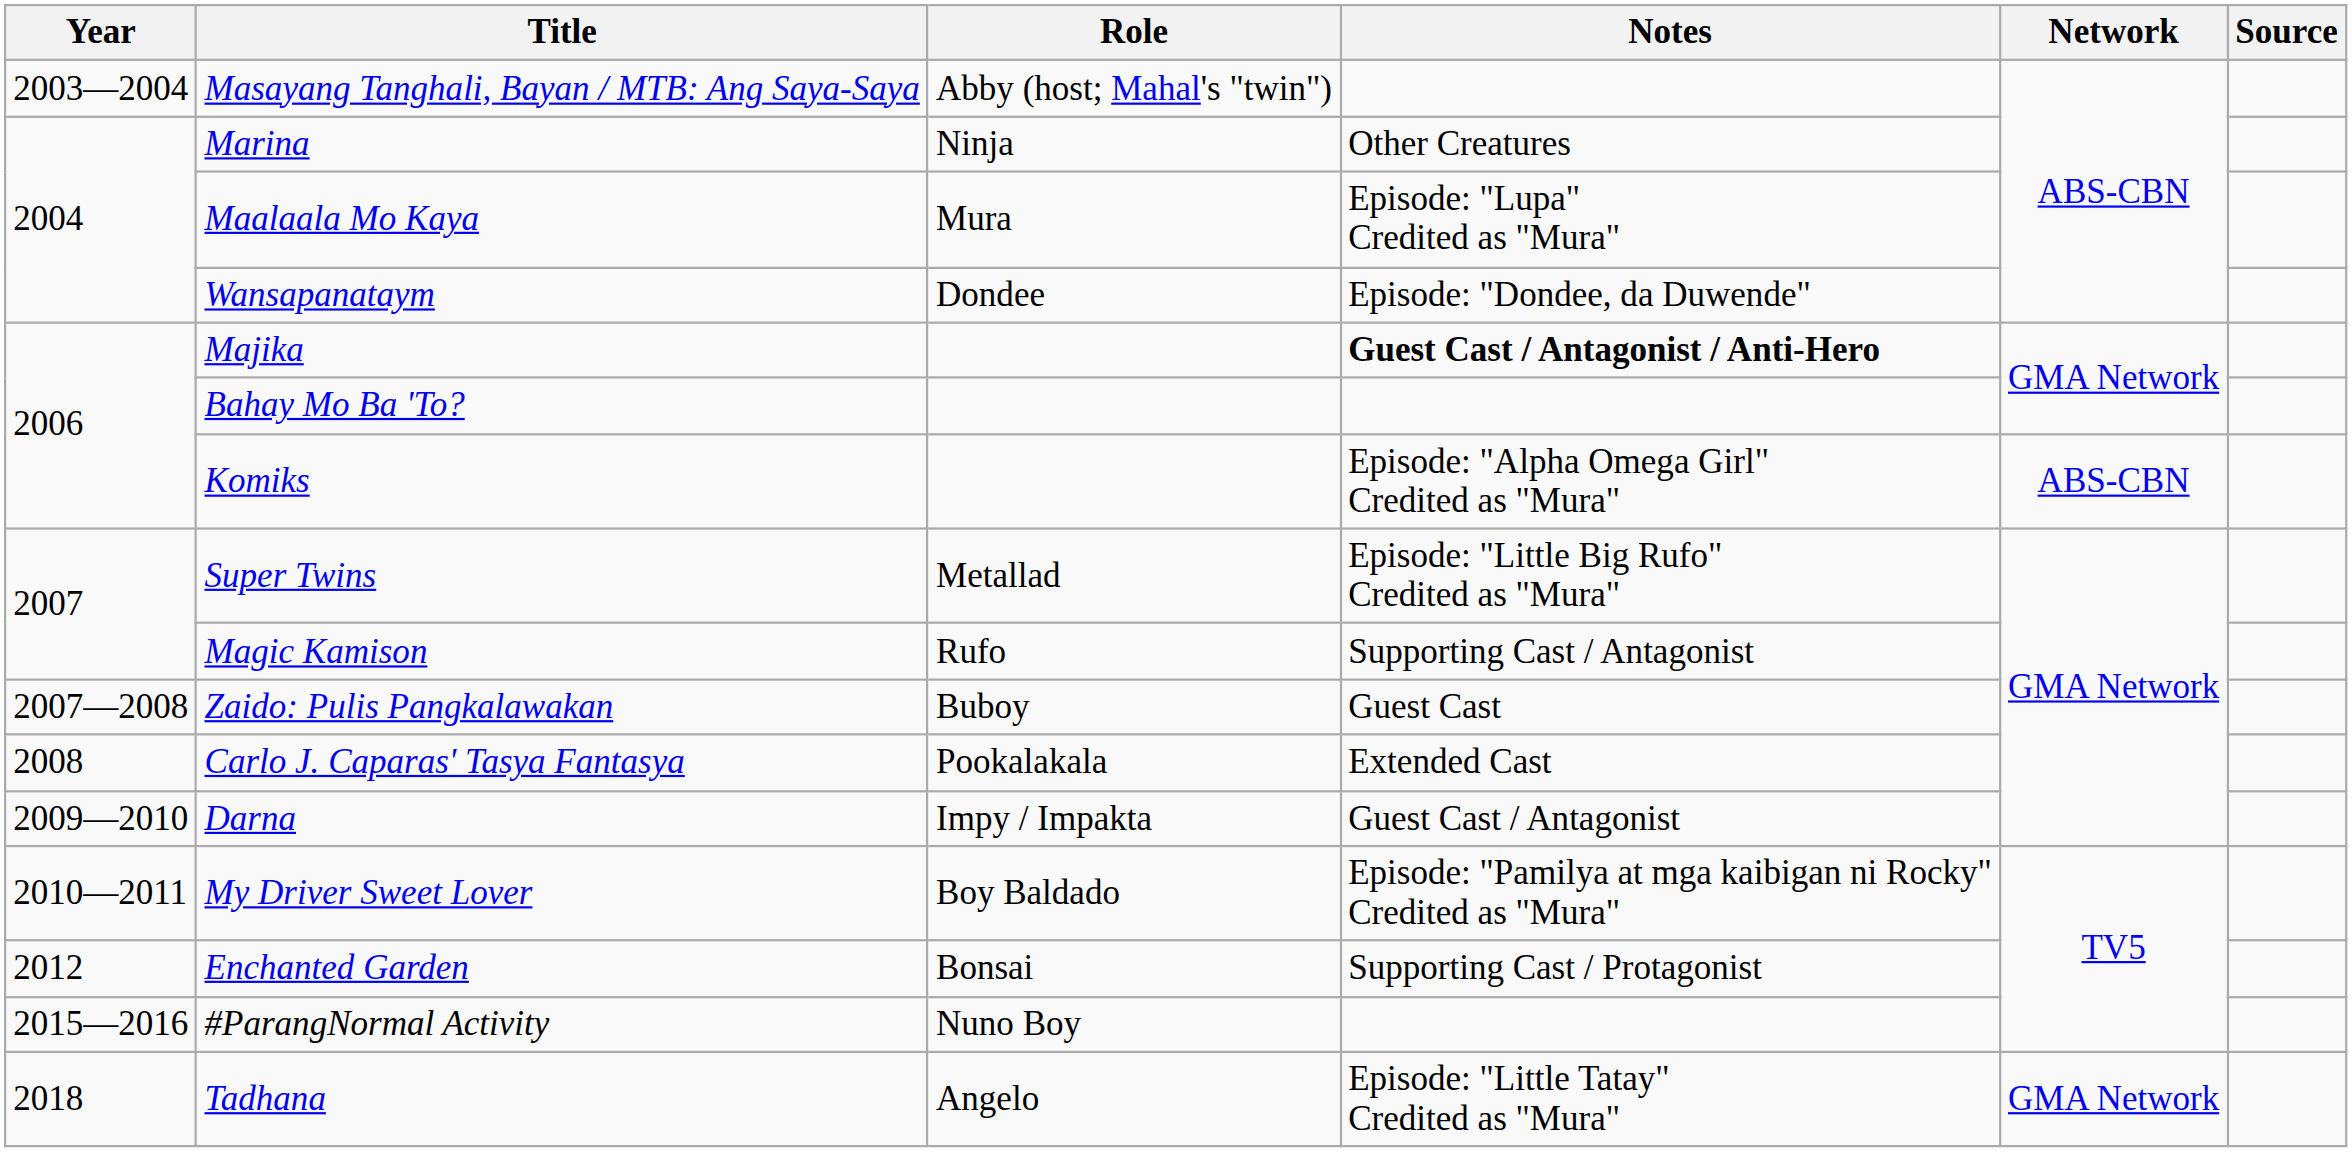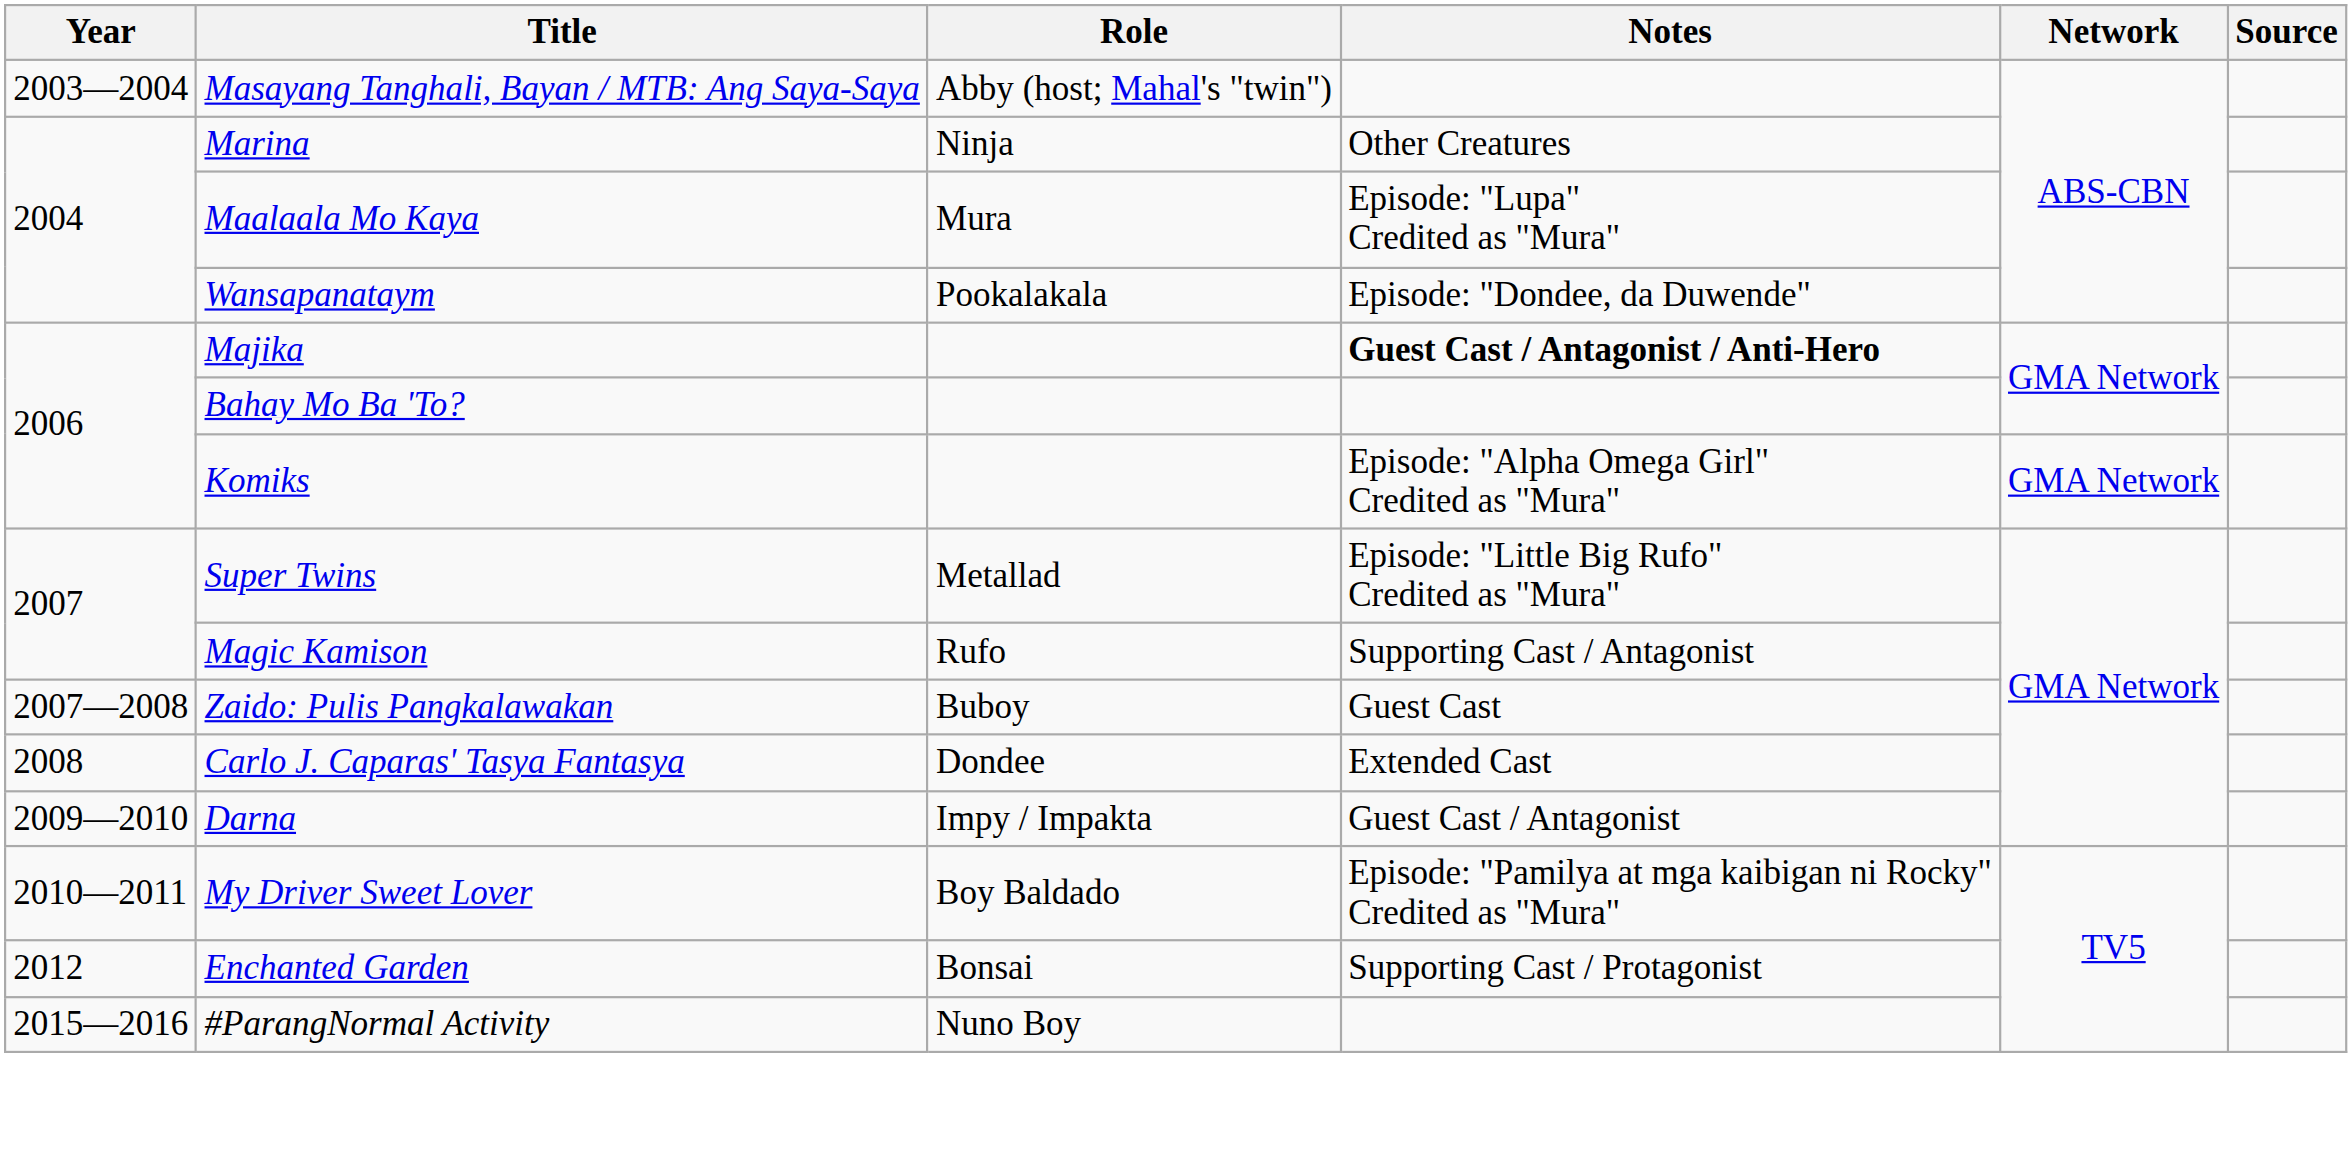 <table class="wikitable">
 <tr>
 <th>Year</th>
 <th>Title</th>
 <th>Role</th>
 <th>Notes</th>
 <th>Network</th>
 <th>Source</th>
 </tr>
 <tr>
 <td>2003—2004</td>
 <td><em><a href='#'> Masayang Tanghali, Bayan / MTB: Ang Saya-Saya</a></em></td>
 <td>Abby (host; <a href='#'>Mahal</a>'s "twin")</td>
 <td></td>
 <td Rowspan="4" style="text-align:center;"><a href='#'>ABS-CBN</a></td>
 <td></td>
 </tr>
 <tr>
 <td Rowspan="3">2004</td>
 <td><em><a href='#'> Marina</a></em></td>
 <td>Ninja</td>
 <td>Other Creatures</td>
 <td></td>
 </tr>
 <tr>
 <td><em><a href='#'>Maalaala Mo Kaya</a></em></td>
 <td>Mura</td>
 <td>Episode: "Lupa" <br> Credited as "Mura"</td>
 <td></td>
 </tr>
 <tr>
 <td><em><a href='#'>Wansapanataym</a></em></td>
-<td>Dondee</td>
+<td>Pookalakala</td>
 <td>Episode: "Dondee, da Duwende"</td>
 <td></td>
 </tr>
 <tr>
 <td Rowspan="3">2006</td>
 <td><em><a href='#'>Majika</a></em> </td>
 <td></td>
 <td><strong>Guest Cast / Antagonist / Anti-Hero</strong></td>
 <td Rowspan="2" style="text-align:center;"><a href='#'>GMA Network</a></td>
 <td></td>
 </tr>
 <tr>
 <td><em><a href='#'>Bahay Mo Ba 'To?</a></em></td>
 <td></td>
 <td></td>
 <td></td>
 </tr>
 <tr>
 <td><em><a href='#'> Komiks</a></em></td>
 <td></td>
 <td>Episode: "Alpha Omega Girl" <br> Credited as "Mura"</td>
-<td style="text-align:center;"><a href='#'>ABS-CBN</a></td>
+<td style="text-align:center;"><a href='#'>GMA Network</a></td>
 <td></td>
 </tr>
 <tr>
 <td Rowspan="2">2007</td>
 <td><em><a href='#'>Super Twins</a></em> </td>
 <td>Metallad</td>
 <td>Episode: "Little Big Rufo" <br> Credited as "Mura"</td>
 <td Rowspan="5" style="text-align:center;"><a href='#'>GMA Network</a></td>
 <td></td>
 </tr>
 <tr>
 <td><em><a href='#'>Magic Kamison</a></em></td>
 <td>Rufo</td>
 <td>Supporting Cast / Antagonist</td>
 <td></td>
 </tr>
 <tr>
 <td>2007—2008</td>
 <td><em><a href='#'>Zaido: Pulis Pangkalawakan</a></em></td>
 <td>Buboy</td>
 <td>Guest Cast</td>
 <td></td>
 </tr>
 <tr>
 <td>2008</td>
 <td><em><a href='#'>Carlo J. Caparas' Tasya Fantasya</a></em></td>
-<td>Pookalakala</td>
+<td>Dondee</td>
 <td>Extended Cast</td>
 <td></td>
 </tr>
 <tr>
 <td>2009—2010</td>
 <td><em><a href='#'>Darna</a></em></td>
 <td>Impy / Impakta</td>
 <td>Guest Cast / Antagonist</td>
 <td></td>
 </tr>
 <tr>
 <td>2010—2011</td>
 <td><em><a href='#'>My Driver Sweet Lover</a></em></td>
 <td>Boy Baldado</td>
 <td>Episode: "Pamilya at mga kaibigan ni Rocky" <br> Credited as "Mura"</td>
 <td Rowspan="3" style="text-align:center;"><a href='#'>TV5</a></td>
 <td></td>
 </tr>
 <tr>
 <td>2012</td>
 <td><em><a href='#'>Enchanted Garden</a></em></td>
 <td>Bonsai</td>
 <td>Supporting Cast / Protagonist</td>
 <td></td>
 </tr>
 <tr>
 <td>2015—2016</td>
 <td><em>#ParangNormal Activity</em></td>
 <td>Nuno Boy</td>
 <td></td>
 <td></td>
 </tr>
-<tr>
-<td>2018</td>
-<td><em><a href='#'>Tadhana</a></em></td>
-<td>Angelo</td>
-<td>Episode: "Little Tatay" <br> Credited as "Mura"</td>
-<td style="text-align:center;"><a href='#'>GMA Network</a></td>
-<td></td>
-</tr>
 </table>
